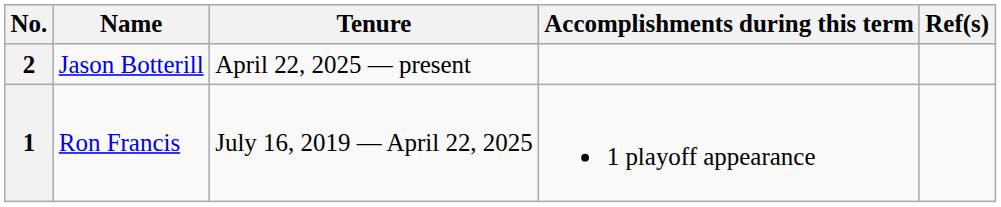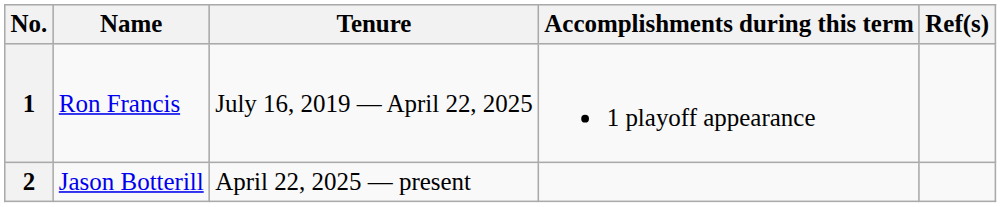 <table class="wikitable">
 <tr>
 <th scope="col">No.</th>
 <th scope="col">Name</th>
 <th scope="col">Tenure</th>
 <th scope="col">Accomplishments during this term</th>
 <th scope="col">Ref(s)</th>
 </tr>
 <tr>
+<th scope="row">1</th>
+<td><a href='#'>Ron Francis</a></td>
+<td>July 16, 2019 — April 22, 2025</td>
+<td><br><ul><li>1 playoff appearance</li></ul></td>
+<td></td>
+</tr>
+<tr>
 <th scope="row">2</th>
 <td><a href='#'>Jason Botterill</a></td>
 <td>April 22, 2025 — present</td>
 <td></td>
 <td></td>
 </tr>
-<tr>
-<th scope="row">1</th>
-<td><a href='#'>Ron Francis</a></td>
-<td>July 16, 2019 — April 22, 2025</td>
-<td><br><ul><li>1 playoff appearance</li></ul></td>
-<td></td>
-</tr>
 </table>
